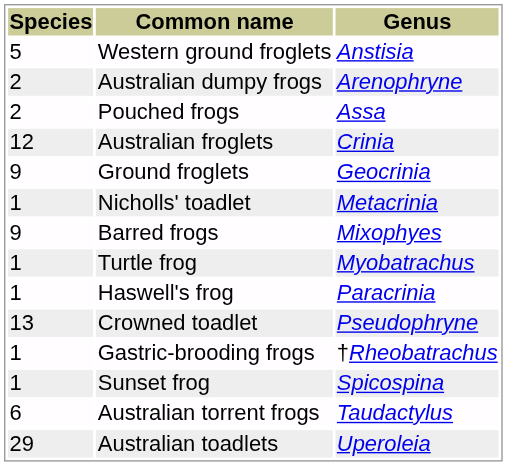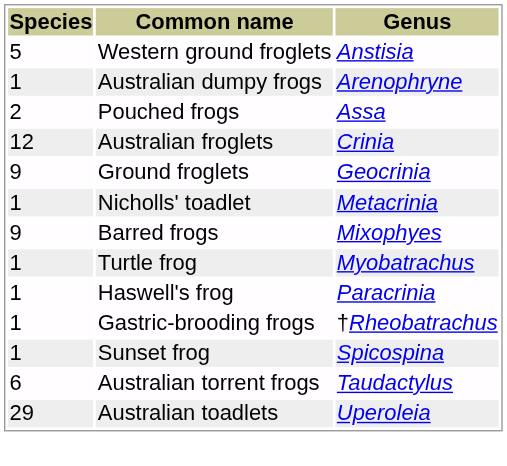 <table style="text-align:left; border:1px solid #999999; ">
 <tr style="background:#CCCC99; text-align: center; ">
 <th>Species</th>
 <th>Common name</th>
 <th>Genus</th>
 </tr>
 <tr style="background:#FFFDFF;">
 <td>5</td>
 <td>Western ground froglets</td>
 <td><em><a href='#'>Anstisia</a></em> </td>
 </tr>
 <tr style="background:#EEEEEE;">
-<td>2</td>
+<td>1</td>
 <td>Australian dumpy frogs</td>
 <td><em><a href='#'>Arenophryne</a></em> </td>
 </tr>
 <tr style="background:#FFFDFF;">
 <td>2</td>
 <td>Pouched frogs</td>
 <td><em><a href='#'>Assa</a></em> </td>
 </tr>
 <tr style="background:#EEEEEE;">
 <td>12</td>
 <td>Australian froglets</td>
 <td><em><a href='#'>Crinia</a></em> </td>
 </tr>
 <tr style="background:#FFFDFF;">
 <td>9</td>
 <td>Ground froglets</td>
 <td><em><a href='#'>Geocrinia</a></em> </td>
 </tr>
 <tr style="background:#EEEEEE;">
 <td>1</td>
 <td>Nicholls' toadlet</td>
 <td><em><a href='#'>Metacrinia</a></em> </td>
 </tr>
 <tr style="background:#FFFDFF;">
 <td>9</td>
 <td>Barred frogs</td>
 <td><em><a href='#'>Mixophyes</a></em> </td>
 </tr>
 <tr style="background:#EEEEEE;">
 <td>1</td>
 <td>Turtle frog</td>
 <td><em><a href='#'>Myobatrachus</a></em> </td>
 </tr>
 <tr style="background:#FFFDFF;">
 <td>1</td>
 <td>Haswell's frog</td>
 <td><em><a href='#'>Paracrinia</a></em> </td>
 </tr>
-<tr style="background:#EEEEEE;">
-<td>13</td>
-<td>Crowned toadlet</td>
-<td><em><a href='#'>Pseudophryne</a></em> </td>
-</tr>
 <tr style="background:#FFFDFF;">
 <td>1</td>
 <td>Gastric-brooding frogs</td>
 <td>†<em><a href='#'>Rheobatrachus</a></em> </td>
 </tr>
 <tr style="background:#EEEEEE;">
 <td>1</td>
 <td>Sunset frog</td>
 <td><em><a href='#'>Spicospina</a></em> </td>
 </tr>
 <tr style="background:#FFFDFF;">
 <td>6</td>
 <td>Australian torrent frogs</td>
 <td><em><a href='#'>Taudactylus</a></em> </td>
 </tr>
 <tr style="background:#EEEEEE;">
 <td>29</td>
 <td>Australian toadlets</td>
 <td><em><a href='#'>Uperoleia</a></em> </td>
 </tr>
 </table>
